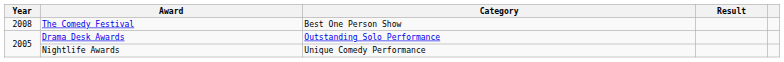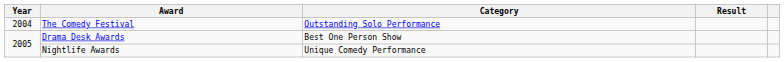 <table class="wikitable sortable">
 <tr>
 <th scope="col" style="width:3%;">Year</th>
 <th scope="col" style="width:22%;">Award</th>
 <th scope="col" style="width:33%;">Category</th>
 <th scope="col" style="width:6%;">Result</th>
 <th scope="col" class="unsortable" style="width:1%;"></th>
 </tr>
 <tr>
-<td style="text-align: center;">2008</td>
+<td style="text-align: center;">2004</td>
 <td><a href='#'>The Comedy Festival</a></td>
-<td>Best One Person Show</td>
+<td><a href='#'>Outstanding Solo Performance</a></td>
 <td></td>
 <td align="center"></td>
 </tr>
 <tr>
 <td rowspan="2" style="text-align: center;">2005</td>
 <td><a href='#'>Drama Desk Awards</a></td>
-<td><a href='#'>Outstanding Solo Performance</a></td>
+<td>Best One Person Show</td>
 <td></td>
 <td align="center"></td>
 </tr>
 <tr>
 <td>Nightlife Awards</td>
 <td>Unique Comedy Performance</td>
 <td></td>
 <td align="center"></td>
 </tr>
 </table>
